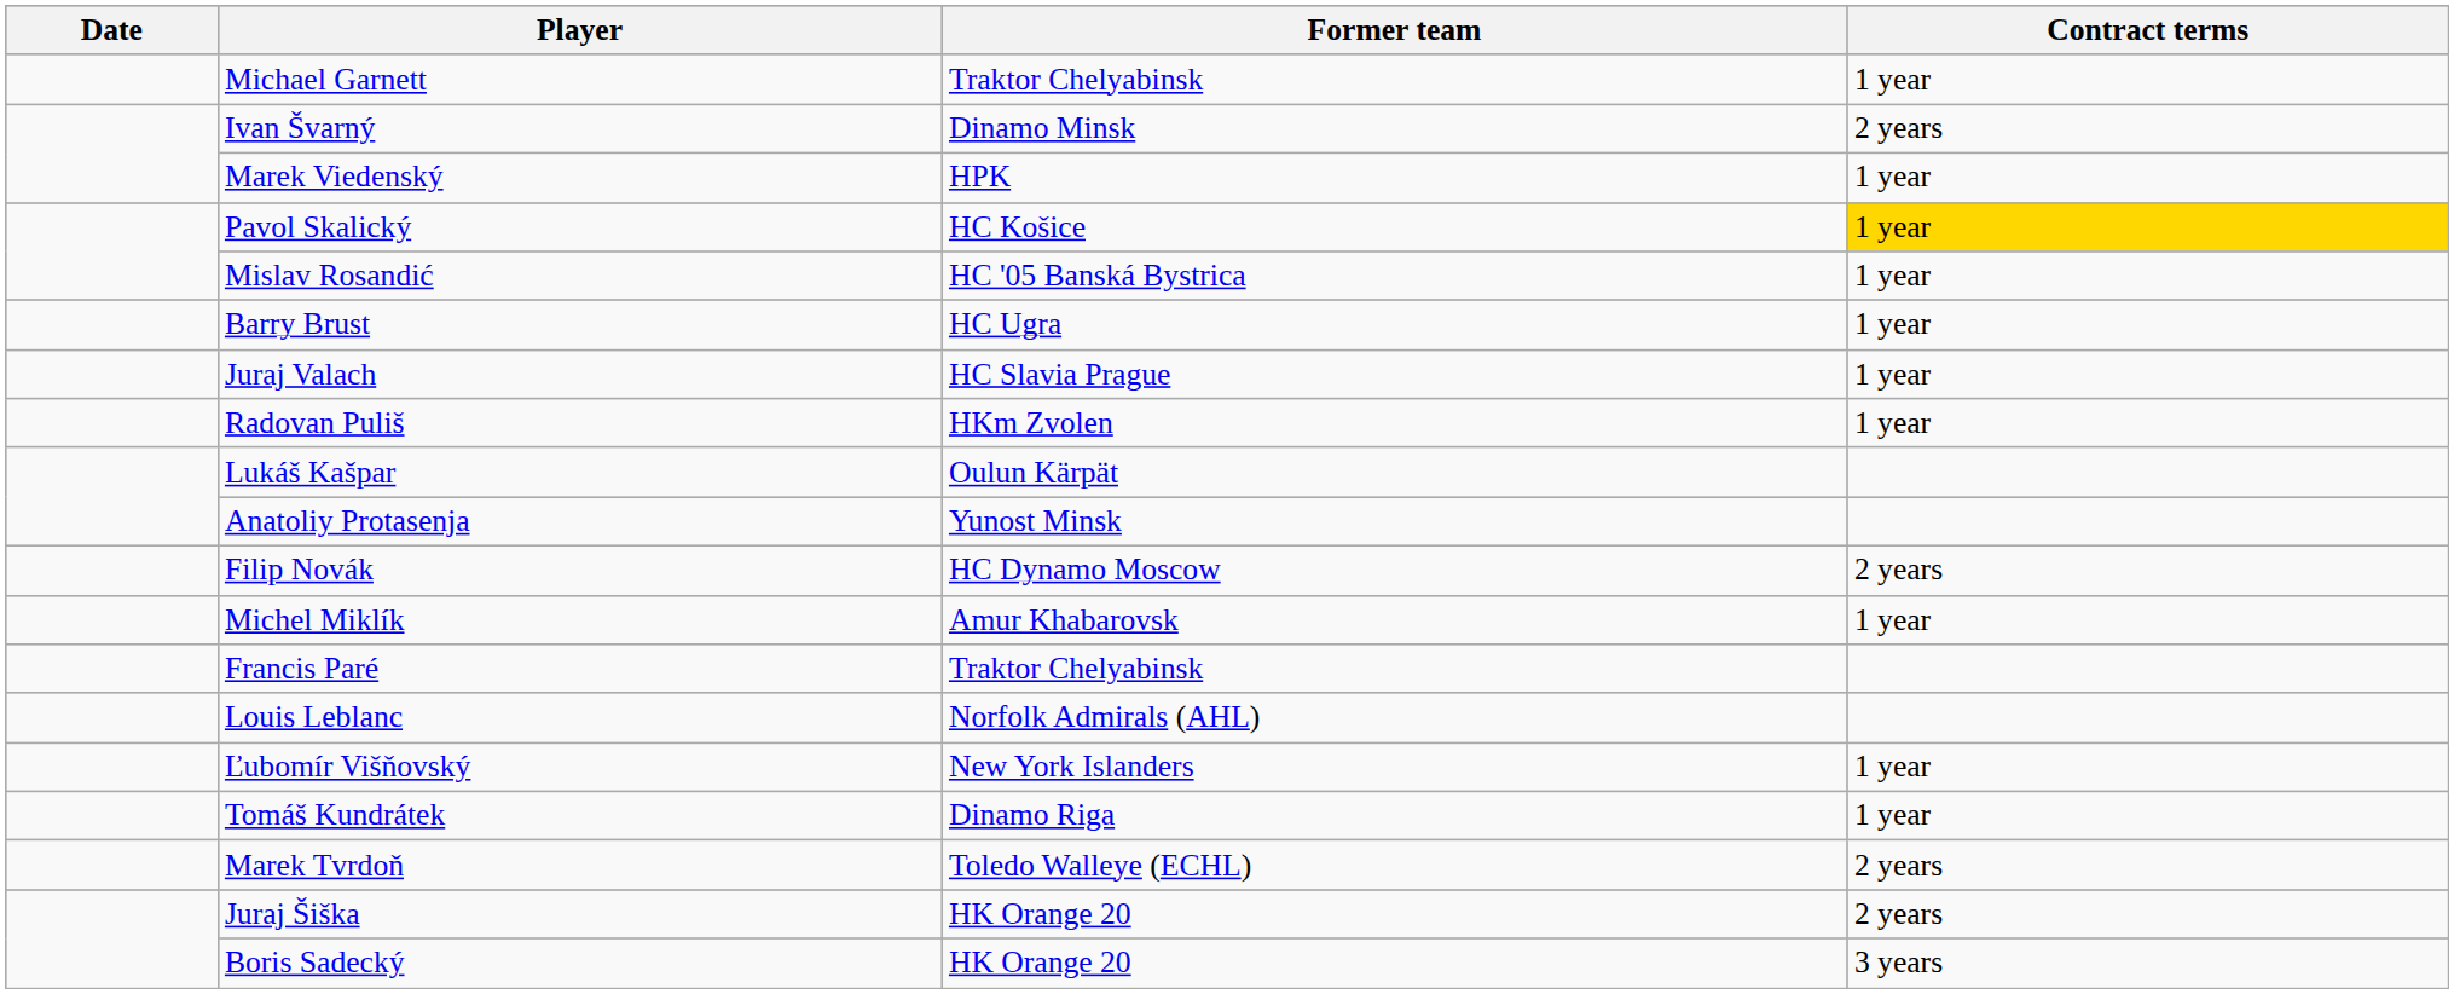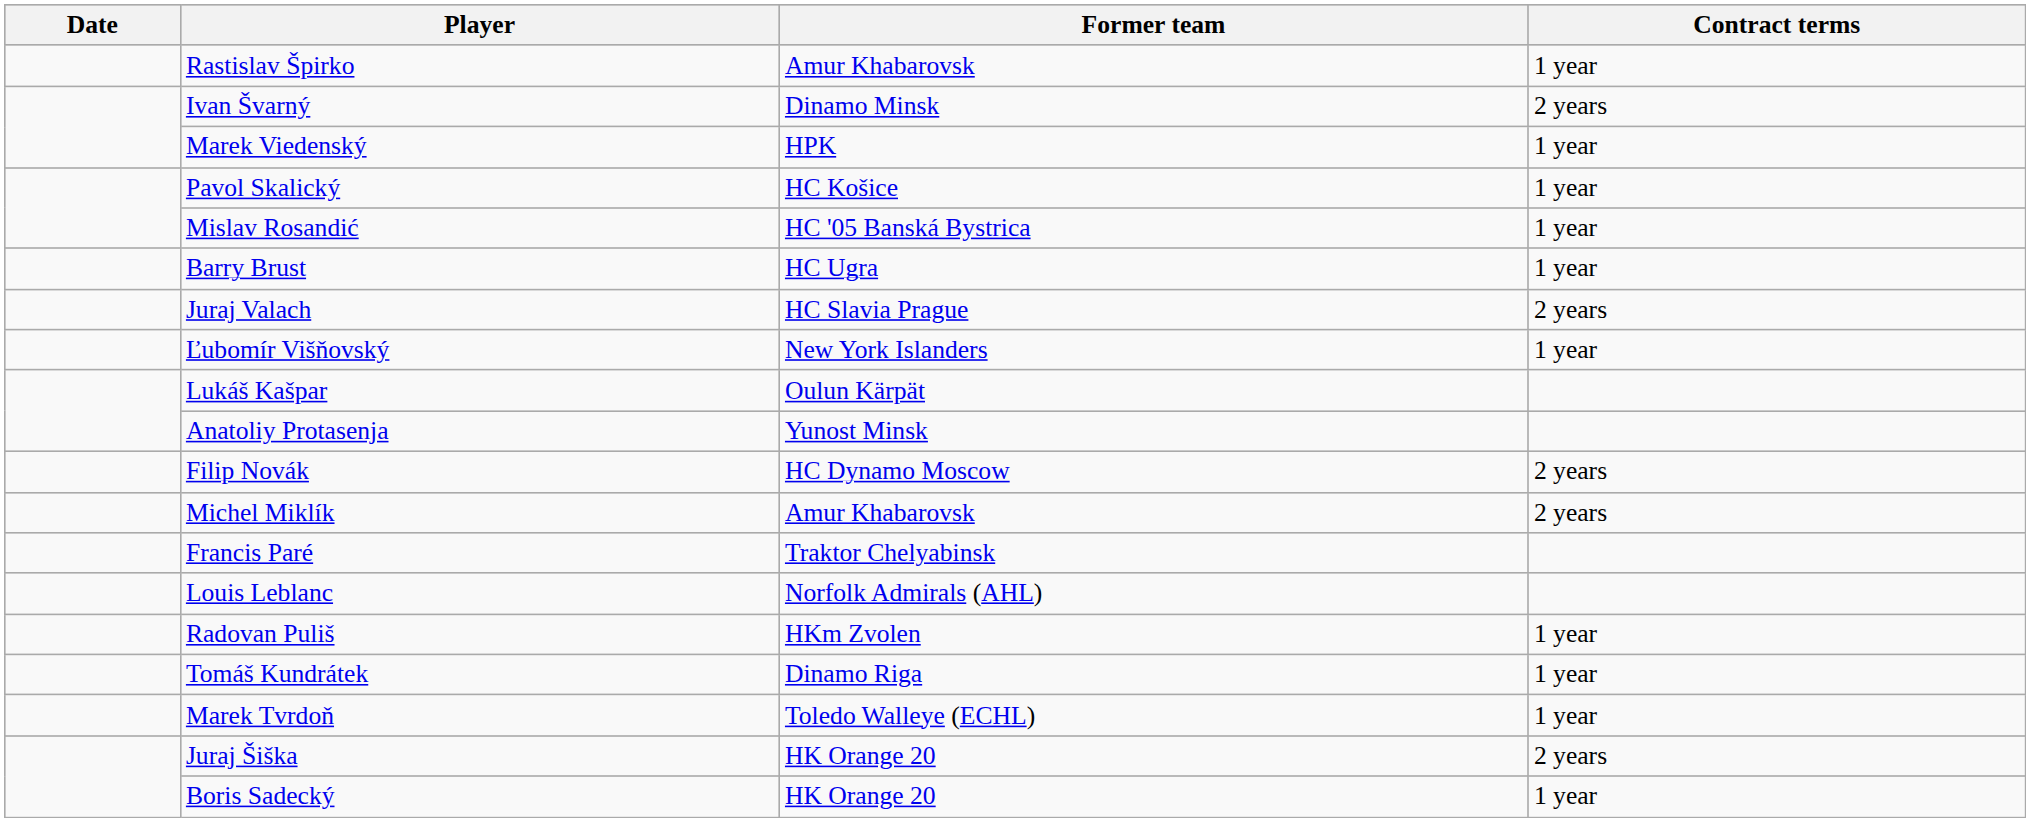 <table class="wikitable" style="width:100%;">
 <tr style="text-align:center; background:#ddd;">
 <th>Date</th>
 <th>Player</th>
 <th>Former team</th>
 <th>Contract terms</th>
 </tr>
 <tr>
 <td></td>
-<td> <a href='#'>Michael Garnett</a></td>
-<td> <a href='#'>Traktor Chelyabinsk</a></td>
+<td> <a href='#'>Rastislav Špirko</a></td>
+<td> <a href='#'>Amur Khabarovsk</a></td>
 <td>1 year</td>
 </tr>
 <tr>
 <td rowspan=2></td>
 <td> <a href='#'>Ivan Švarný</a></td>
 <td> <a href='#'>Dinamo Minsk</a></td>
 <td>2 years</td>
 </tr>
 <tr>
 <td> <a href='#'>Marek Viedenský</a></td>
 <td> <a href='#'>HPK</a></td>
 <td>1 year</td>
 </tr>
 <tr>
 <td rowspan=2></td>
 <td> <a href='#'>Pavol Skalický</a></td>
 <td> <a href='#'>HC Košice</a></td>
-<td style="background: gold;">1 year</td>
+<td>1 year</td>
 </tr>
 <tr>
 <td>  <a href='#'>Mislav Rosandić</a></td>
 <td> <a href='#'>HC '05 Banská Bystrica</a></td>
 <td>1 year</td>
 </tr>
 <tr>
 <td></td>
 <td> <a href='#'>Barry Brust</a></td>
 <td> <a href='#'>HC Ugra</a></td>
 <td>1 year</td>
 </tr>
 <tr>
 <td></td>
 <td> <a href='#'>Juraj Valach</a></td>
 <td> <a href='#'>HC Slavia Prague</a></td>
-<td>1 year</td>
+<td>2 years</td>
 </tr>
 <tr>
 <td></td>
-<td> <a href='#'>Radovan Puliš</a></td>
-<td> <a href='#'>HKm Zvolen</a></td>
+<td> <a href='#'>Ľubomír Višňovský</a></td>
+<td> <a href='#'>New York Islanders</a></td>
 <td>1 year</td>
 </tr>
 <tr>
 <td rowspan=2></td>
 <td> <a href='#'>Lukáš Kašpar</a></td>
 <td> <a href='#'>Oulun Kärpät</a></td>
 <td></td>
 </tr>
 <tr>
 <td> <a href='#'>Anatoliy Protasenja</a></td>
 <td> <a href='#'>Yunost Minsk</a></td>
 <td></td>
 </tr>
 <tr>
 <td></td>
 <td> <a href='#'>Filip Novák</a></td>
 <td> <a href='#'>HC Dynamo Moscow</a></td>
 <td>2 years</td>
 </tr>
 <tr>
 <td></td>
 <td> <a href='#'>Michel Miklík</a></td>
 <td> <a href='#'>Amur Khabarovsk</a></td>
-<td>1 year</td>
+<td>2 years</td>
 </tr>
 <tr>
 <td></td>
 <td> <a href='#'>Francis Paré</a></td>
 <td> <a href='#'>Traktor Chelyabinsk</a></td>
 <td></td>
 </tr>
 <tr>
 <td></td>
 <td> <a href='#'>Louis Leblanc</a></td>
 <td> <a href='#'>Norfolk Admirals</a> (<a href='#'>AHL</a>)</td>
 <td></td>
 </tr>
 <tr>
 <td></td>
-<td> <a href='#'>Ľubomír Višňovský</a></td>
-<td> <a href='#'>New York Islanders</a></td>
+<td> <a href='#'>Radovan Puliš</a></td>
+<td> <a href='#'>HKm Zvolen</a></td>
 <td>1 year</td>
 </tr>
 <tr>
 <td></td>
 <td> <a href='#'>Tomáš Kundrátek</a></td>
 <td> <a href='#'>Dinamo Riga</a></td>
 <td>1 year</td>
 </tr>
 <tr>
 <td></td>
 <td> <a href='#'>Marek Tvrdoň</a></td>
 <td> <a href='#'>Toledo Walleye</a> (<a href='#'>ECHL</a>)</td>
-<td>2 years</td>
+<td>1 year</td>
 </tr>
 <tr>
 <td rowspan=2></td>
 <td> <a href='#'>Juraj Šiška</a></td>
 <td> <a href='#'>HK Orange 20</a></td>
 <td>2 years</td>
 </tr>
 <tr>
 <td> <a href='#'>Boris Sadecký</a></td>
 <td> <a href='#'>HK Orange 20</a></td>
-<td>3 years</td>
+<td>1 year</td>
 </tr>
 </table>
